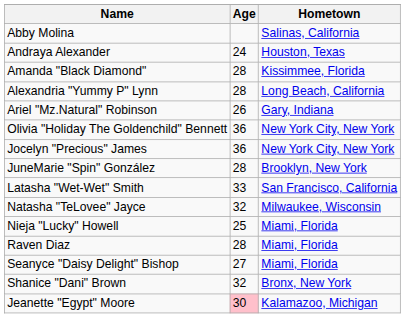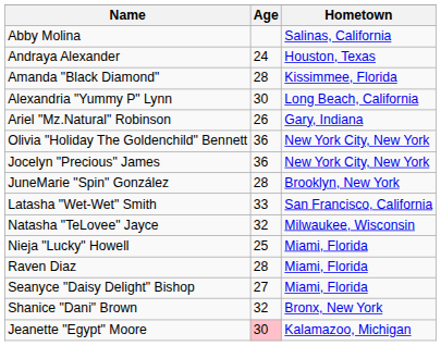 <table class="wikitable">
 <tr>
 </tr>
 <tr>
 <th>Name</th>
 <th>Age</th>
 <th>Hometown</th>
 </tr>
 <tr>
 <td>Abby Molina</td>
 <td></td>
 <td><a href='#'>Salinas, California</a></td>
 </tr>
 <tr>
 <td>Andraya Alexander</td>
 <td>24</td>
 <td><a href='#'>Houston, Texas</a></td>
 </tr>
 <tr>
 <td>Amanda "Black Diamond"</td>
 <td>28</td>
 <td><a href='#'>Kissimmee, Florida</a></td>
 </tr>
 <tr>
 <td>Alexandria "Yummy P" Lynn</td>
-<td>28</td>
+<td>30</td>
 <td><a href='#'>Long Beach, California</a></td>
 </tr>
 <tr>
 <td>Ariel "Mz.Natural" Robinson</td>
 <td>26</td>
 <td><a href='#'>Gary, Indiana</a></td>
 </tr>
 <tr>
 <td>Olivia "Holiday The Goldenchild" Bennett</td>
 <td>36</td>
 <td><a href='#'>New York City, New York</a></td>
 </tr>
 <tr>
 <td>Jocelyn "Precious" James</td>
 <td>36</td>
 <td><a href='#'>New York City, New York</a></td>
 </tr>
 <tr>
 <td>JuneMarie "Spin" González</td>
 <td>28</td>
 <td><a href='#'>Brooklyn, New York</a></td>
 </tr>
 <tr>
 <td>Latasha "Wet-Wet" Smith</td>
 <td>33</td>
 <td><a href='#'>San Francisco, California</a></td>
 </tr>
 <tr>
 <td>Natasha "TeLovee" Jayce</td>
 <td>32</td>
 <td><a href='#'>Milwaukee, Wisconsin</a></td>
 </tr>
 <tr>
 <td>Nieja "Lucky" Howell</td>
 <td>25</td>
 <td><a href='#'>Miami, Florida</a></td>
 </tr>
 <tr>
 <td>Raven Diaz</td>
 <td>28</td>
 <td><a href='#'>Miami, Florida</a></td>
 </tr>
 <tr>
 <td>Seanyce "Daisy Delight" Bishop</td>
 <td>27</td>
 <td><a href='#'>Miami, Florida</a></td>
 </tr>
 <tr>
 <td>Shanice "Dani" Brown</td>
 <td>32</td>
 <td><a href='#'>Bronx, New York</a></td>
 </tr>
 <tr>
 <td>Jeanette "Egypt" Moore</td>
 <td style="background: pink;">30</td>
 <td><a href='#'>Kalamazoo, Michigan</a></td>
 </tr>
 </table>
